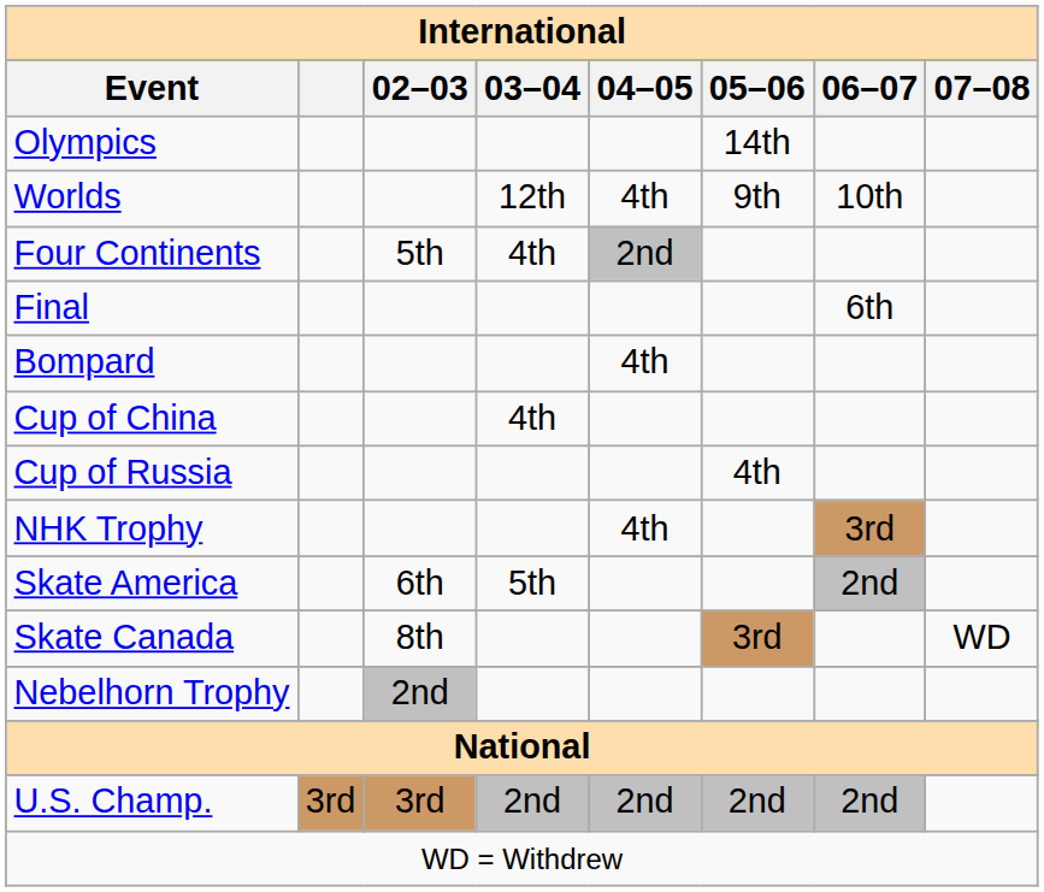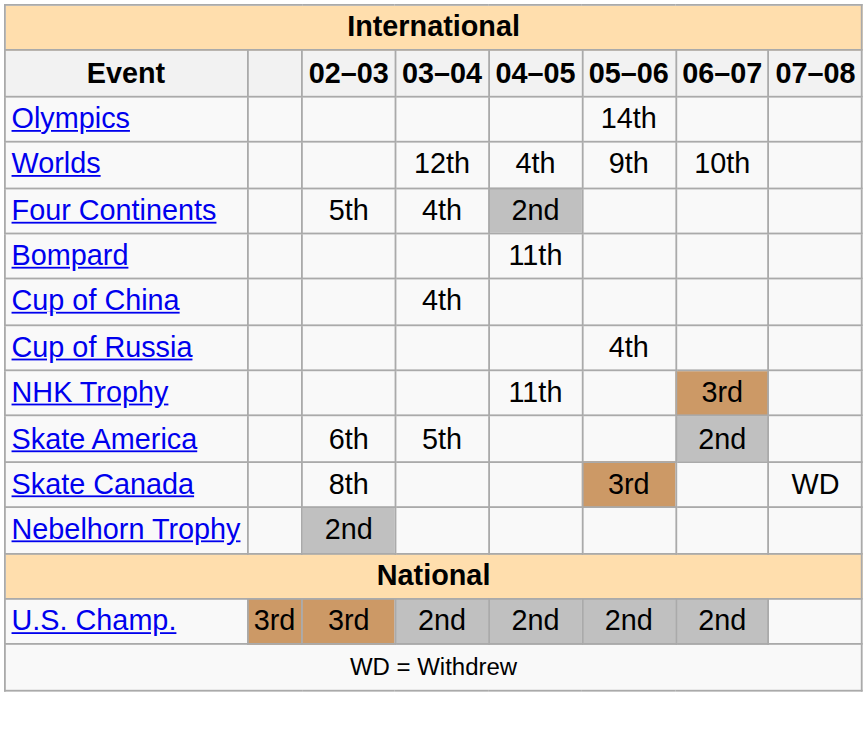 <table class="wikitable" style="text-align:center">
 <tr>
 <th style="background-color: #ffdead; " colspan=8 align=center>International</th>
 </tr>
 <tr>
 <th>Event</th>
 <th></th>
 <th>02–03</th>
 <th>03–04</th>
 <th>04–05</th>
 <th>05–06</th>
 <th>06–07</th>
 <th>07–08</th>
 </tr>
 <tr>
 <td align=left><a href='#'>Olympics</a></td>
 <td></td>
 <td></td>
 <td></td>
 <td></td>
 <td>14th</td>
 <td></td>
 <td></td>
 </tr>
 <tr>
 <td align=left><a href='#'>Worlds</a></td>
 <td></td>
 <td></td>
 <td>12th</td>
 <td>4th</td>
 <td>9th</td>
 <td>10th</td>
 <td></td>
 </tr>
 <tr>
 <td align=left><a href='#'>Four Continents</a></td>
 <td></td>
 <td>5th</td>
 <td>4th</td>
 <td bgcolor=silver>2nd</td>
 <td></td>
 <td></td>
 <td></td>
 </tr>
 <tr>
-<td align=left> <a href='#'>Final</a></td>
-<td></td>
-<td></td>
-<td></td>
-<td></td>
-<td></td>
-<td>6th</td>
-<td></td>
-</tr>
-<tr>
 <td align=left> <a href='#'>Bompard</a></td>
 <td></td>
 <td></td>
 <td></td>
-<td>4th</td>
+<td>11th</td>
 <td></td>
 <td></td>
 <td></td>
 </tr>
 <tr>
 <td align=left> <a href='#'>Cup of China</a></td>
 <td></td>
 <td></td>
 <td>4th</td>
 <td></td>
 <td></td>
 <td></td>
 <td></td>
 </tr>
 <tr>
 <td align=left> <a href='#'>Cup of Russia</a></td>
 <td></td>
 <td></td>
 <td></td>
 <td></td>
 <td>4th</td>
 <td></td>
 <td></td>
 </tr>
 <tr>
 <td align=left> <a href='#'>NHK Trophy</a></td>
 <td></td>
 <td></td>
 <td></td>
-<td>4th</td>
+<td>11th</td>
 <td></td>
 <td bgcolor=cc9966>3rd</td>
 <td></td>
 </tr>
 <tr>
 <td align=left> <a href='#'>Skate America</a></td>
 <td></td>
 <td>6th</td>
 <td>5th</td>
 <td></td>
 <td></td>
 <td bgcolor=silver>2nd</td>
 <td></td>
 </tr>
 <tr>
 <td align=left> <a href='#'>Skate Canada</a></td>
 <td></td>
 <td>8th</td>
 <td></td>
 <td></td>
 <td bgcolor=cc9966>3rd</td>
 <td></td>
 <td>WD</td>
 </tr>
 <tr>
 <td align=left><a href='#'>Nebelhorn Trophy</a></td>
 <td></td>
 <td bgcolor=silver>2nd</td>
 <td></td>
 <td></td>
 <td></td>
 <td></td>
 <td></td>
 </tr>
 <tr>
 <th style="background-color: #ffdead; " colspan=8 align=center>National</th>
 </tr>
 <tr>
 <td align=left><a href='#'>U.S. Champ.</a></td>
 <td bgcolor=cc9966>3rd</td>
 <td bgcolor=cc9966>3rd</td>
 <td bgcolor=silver>2nd</td>
 <td bgcolor=silver>2nd</td>
 <td bgcolor=silver>2nd</td>
 <td bgcolor=silver>2nd</td>
 <td></td>
 </tr>
 <tr>
 <td colspan=8 align=center><small> WD = Withdrew </small></td>
 </tr>
 </table>
